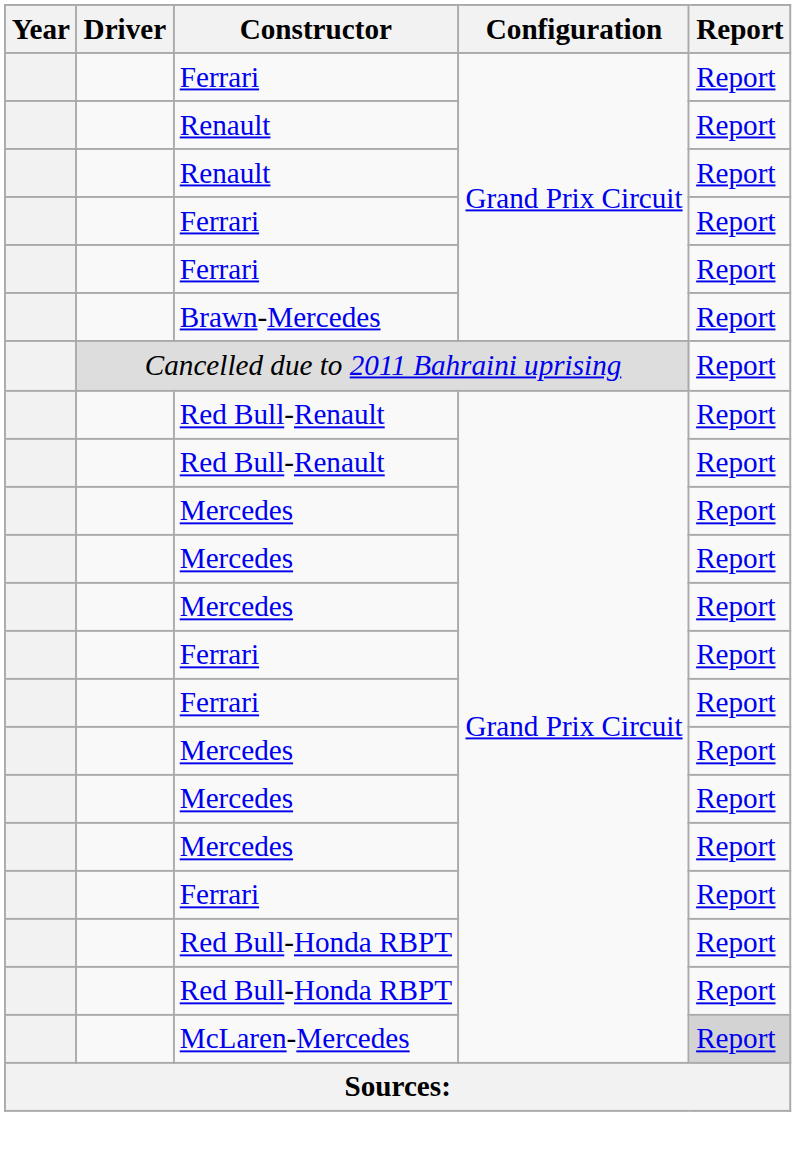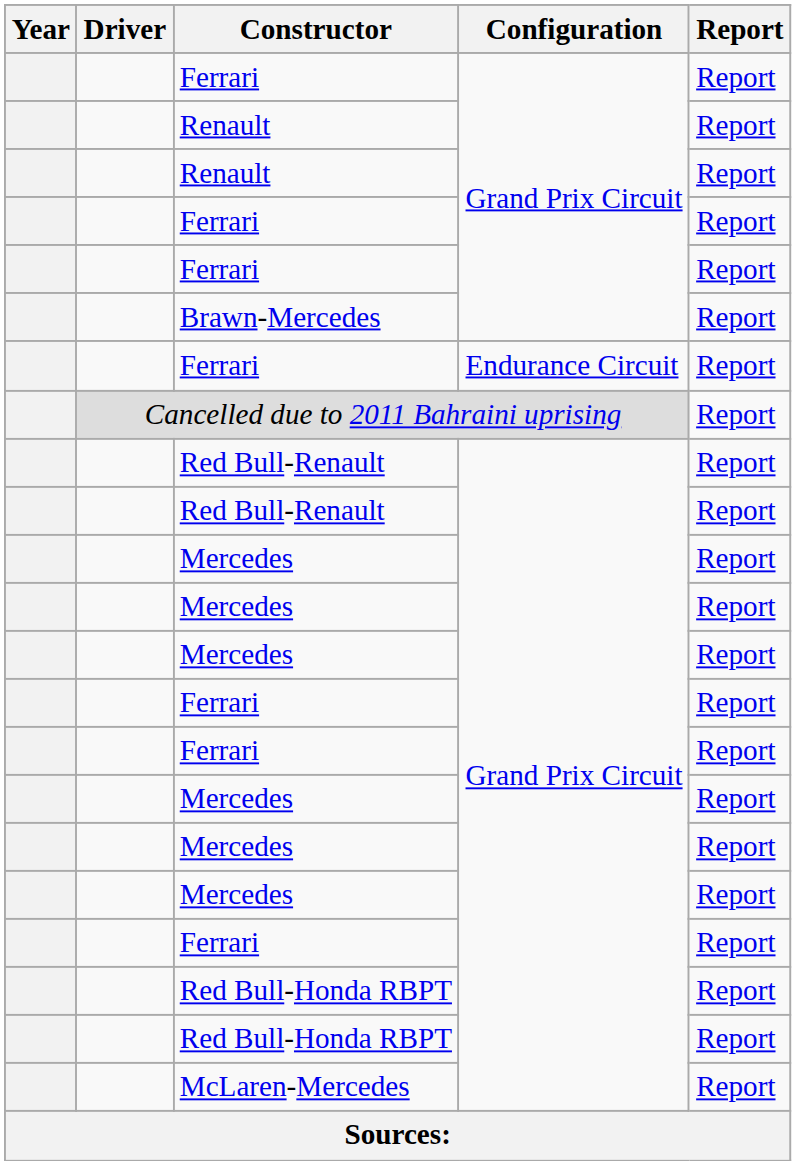 <table class="wikitable sortable" style="font-size: 95%;">
 <tr>
 <th>Year</th>
 <th>Driver</th>
 <th>Constructor</th>
 <th class="unsortable">Configuration</th>
 <th class="unsortable">Report</th>
 </tr>
 <tr>
 <th></th>
 <td data-sort-value="sch"> </td>
 <td><a href='#'>Ferrari</a></td>
 <td rowspan="6"><a href='#'>Grand Prix Circuit</a></td>
 <td><a href='#'>Report</a></td>
 </tr>
 <tr>
 <th></th>
 <td data-sort-value="alo"> </td>
 <td><a href='#'>Renault</a></td>
 <td><a href='#'>Report</a></td>
 </tr>
 <tr>
 <th></th>
 <td data-sort-value="alo"> </td>
 <td><a href='#'>Renault</a></td>
 <td><a href='#'>Report</a></td>
 </tr>
 <tr>
 <th></th>
 <td data-sort-value="mas"> </td>
 <td><a href='#'>Ferrari</a></td>
 <td><a href='#'>Report</a></td>
 </tr>
 <tr>
 <th></th>
 <td data-sort-value="mas"> </td>
 <td><a href='#'>Ferrari</a></td>
 <td><a href='#'>Report</a></td>
 </tr>
 <tr>
 <th></th>
 <td data-sort-value="but"> </td>
 <td><a href='#'>Brawn</a>-<a href='#'>Mercedes</a></td>
+<td><a href='#'>Report</a></td>
+</tr>
+<tr>
+<th></th>
+<td data-sort-value="alo"> </td>
+<td><a href='#'>Ferrari</a></td>
+<td><a href='#'>Endurance Circuit</a></td>
 <td><a href='#'>Report</a></td>
 </tr>
 <tr>
 <th></th>
 <td align=center colspan="3" style="background:#ddd;"><em>Cancelled due to <a href='#'>2011 Bahraini uprising</a></em></td>
 <td><a href='#'>Report</a></td>
 </tr>
 <tr>
 <th></th>
 <td data-sort-value="vet"> </td>
 <td><a href='#'>Red Bull</a>-<a href='#'>Renault</a></td>
 <td rowspan="14"><a href='#'>Grand Prix Circuit</a></td>
 <td><a href='#'>Report</a></td>
 </tr>
 <tr>
 <th></th>
 <td data-sort-value="vet"> </td>
 <td><a href='#'>Red Bull</a>-<a href='#'>Renault</a></td>
 <td><a href='#'>Report</a></td>
 </tr>
 <tr>
 <th></th>
 <td data-sort-value="ham"> </td>
 <td><a href='#'>Mercedes</a></td>
 <td><a href='#'>Report</a></td>
 </tr>
 <tr>
 <th></th>
 <td data-sort-value="ham"> </td>
 <td><a href='#'>Mercedes</a></td>
 <td><a href='#'>Report</a></td>
 </tr>
 <tr>
 <th></th>
 <td data-sort-value="ros"> </td>
 <td><a href='#'>Mercedes</a></td>
 <td><a href='#'>Report</a></td>
 </tr>
 <tr>
 <th></th>
 <td data-sort-value="vet"> </td>
 <td><a href='#'>Ferrari</a></td>
 <td><a href='#'>Report</a></td>
 </tr>
 <tr>
 <th></th>
 <td data-sort-value="vet"> </td>
 <td><a href='#'>Ferrari</a></td>
 <td><a href='#'>Report</a></td>
 </tr>
 <tr>
 <th></th>
 <td data-sort-value="ham"> </td>
 <td><a href='#'>Mercedes</a></td>
 <td><a href='#'>Report</a></td>
 </tr>
 <tr>
 <th></th>
 <td data-sort-value="ham"> </td>
 <td><a href='#'>Mercedes</a></td>
 <td><a href='#'>Report</a></td>
 </tr>
 <tr>
 <th></th>
 <td data-sort-value="ham"> </td>
 <td><a href='#'>Mercedes</a></td>
 <td><a href='#'>Report</a></td>
 </tr>
 <tr>
 <th></th>
 <td data-sort-value="lec"> </td>
 <td><a href='#'>Ferrari</a></td>
 <td><a href='#'>Report</a></td>
 </tr>
 <tr>
 <th></th>
 <td data-sort-value="ver"> </td>
 <td><a href='#'>Red Bull</a>-<a href='#'>Honda RBPT</a></td>
 <td><a href='#'>Report</a></td>
 </tr>
 <tr>
 <th></th>
 <td data-sort-value="ver"> </td>
 <td><a href='#'>Red Bull</a>-<a href='#'>Honda RBPT</a></td>
 <td><a href='#'>Report</a></td>
 </tr>
 <tr>
 <th></th>
 <td data-sort-value="but"> </td>
 <td><a href='#'>McLaren</a>-<a href='#'>Mercedes</a></td>
-<td style="background: lightgrey;"><a href='#'>Report</a></td>
+<td><a href='#'>Report</a></td>
 </tr>
 <tr>
 <th colspan=5>Sources:</th>
 </tr>
 </table>
